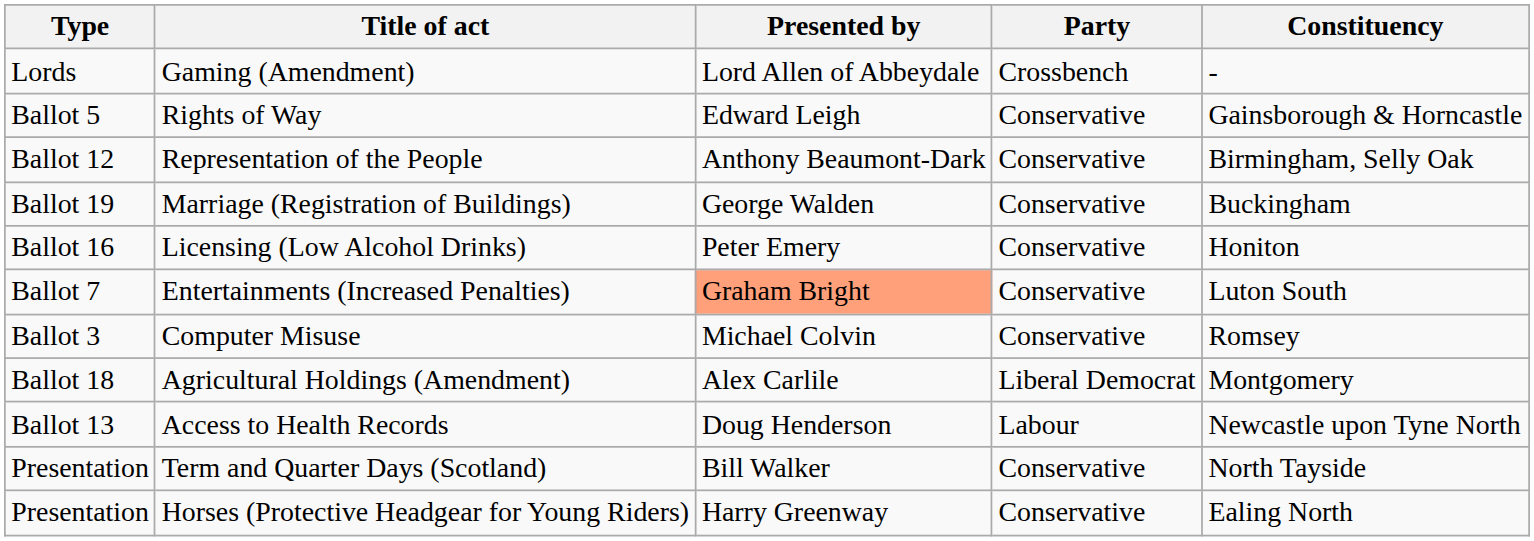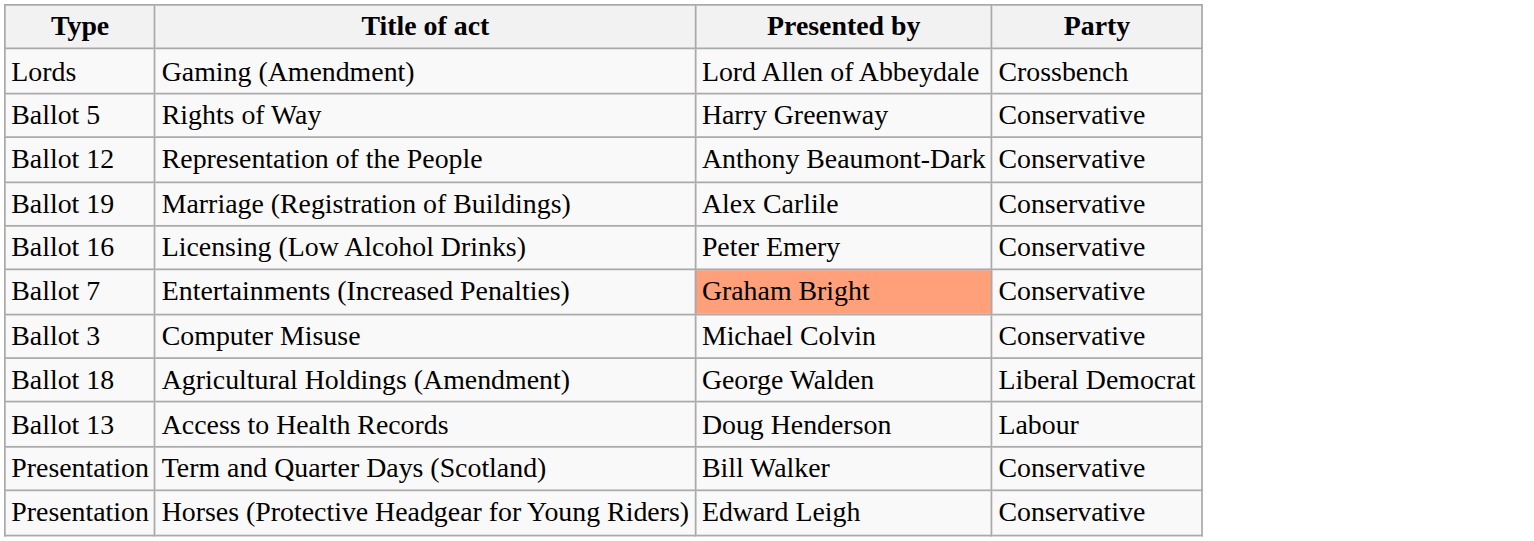 <table class="wikitable">
 <tr>
 <th>Type</th>
 <th>Title of act</th>
 <th>Presented by</th>
 <th>Party</th>
-<th>Constituency</th>
 </tr>
 <tr |->
 <td>Lords</td>
 <td>Gaming (Amendment)</td>
 <td>Lord Allen of Abbeydale</td>
 <td>Crossbench</td>
-<td>-</td>
 </tr>
 <tr>
 <td>Ballot 5</td>
 <td>Rights of Way</td>
-<td>Edward Leigh</td>
+<td>Harry Greenway</td>
 <td>Conservative</td>
-<td>Gainsborough & Horncastle</td>
 </tr>
 <tr>
 <td>Ballot 12</td>
 <td>Representation of the People</td>
 <td>Anthony Beaumont-Dark</td>
 <td>Conservative</td>
-<td>Birmingham, Selly Oak</td>
 </tr>
 <tr>
 <td>Ballot 19</td>
 <td>Marriage (Registration of Buildings)</td>
-<td>George Walden</td>
+<td>Alex Carlile</td>
 <td>Conservative</td>
-<td>Buckingham</td>
 </tr>
 <tr>
 <td>Ballot 16</td>
 <td>Licensing (Low Alcohol Drinks)</td>
 <td>Peter Emery</td>
 <td>Conservative</td>
-<td>Honiton</td>
 </tr>
 <tr>
 <td>Ballot 7</td>
 <td>Entertainments (Increased Penalties)</td>
 <td style="background: lightsalmon;">Graham Bright</td>
 <td>Conservative</td>
-<td>Luton South</td>
 </tr>
 <tr>
 <td>Ballot 3</td>
 <td>Computer Misuse</td>
 <td>Michael Colvin</td>
 <td>Conservative</td>
-<td>Romsey</td>
 </tr>
 <tr>
 <td>Ballot 18</td>
 <td>Agricultural Holdings (Amendment)</td>
-<td>Alex Carlile</td>
+<td>George Walden</td>
 <td>Liberal Democrat</td>
-<td>Montgomery</td>
 </tr>
 <tr>
 <td>Ballot 13</td>
 <td>Access to Health Records</td>
 <td>Doug Henderson</td>
 <td>Labour</td>
-<td>Newcastle upon Tyne North</td>
 </tr>
 <tr>
 <td>Presentation</td>
 <td>Term and Quarter Days (Scotland)</td>
 <td>Bill Walker</td>
 <td>Conservative</td>
-<td>North Tayside</td>
 </tr>
 <tr>
 <td>Presentation</td>
 <td>Horses (Protective Headgear for Young Riders)</td>
-<td>Harry Greenway</td>
+<td>Edward Leigh</td>
 <td>Conservative</td>
-<td>Ealing North</td>
 </tr>
 </table>
